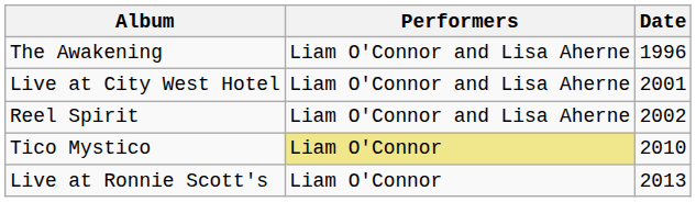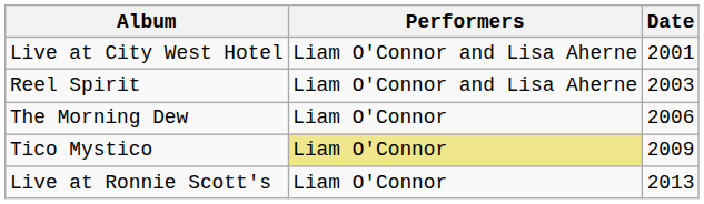 <table class="wikitable">
 <tr>
 <th>Album</th>
 <th>Performers</th>
 <th>Date</th>
-</tr>
-<tr>
-<td>The Awakening</td>
-<td>Liam O'Connor and Lisa Aherne</td>
-<td>1996</td>
 </tr>
 <tr>
 <td>Live at City West Hotel</td>
 <td>Liam O'Connor and Lisa Aherne</td>
 <td>2001</td>
 </tr>
 <tr>
 <td>Reel Spirit</td>
 <td>Liam O'Connor and Lisa Aherne</td>
-<td>2002</td>
+<td>2003</td>
+</tr>
+<tr>
+<td>The Morning Dew</td>
+<td>Liam O'Connor</td>
+<td>2006</td>
 </tr>
 <tr>
 <td>Tico Mystico</td>
 <td style="background: khaki;">Liam O'Connor</td>
-<td>2010</td>
+<td>2009</td>
 </tr>
 <tr>
 <td>Live at Ronnie Scott's</td>
 <td>Liam O'Connor</td>
 <td>2013</td>
 </tr>
 </table>
